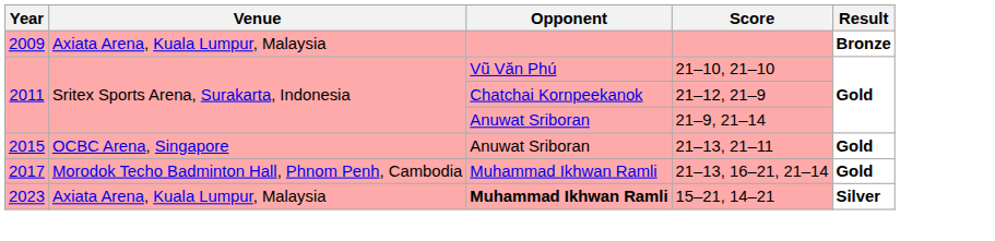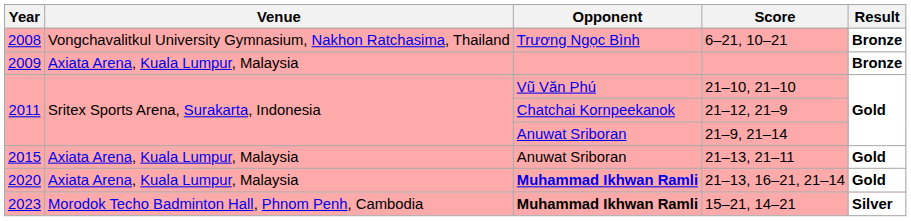 <table class="sortable wikitable" style="font-size: 90%;">
 <tr>
 <th>Year</th>
 <th>Venue</th>
 <th>Opponent</th>
 <th>Score</th>
 <th>Result</th>
+</tr>
+<tr style="background:#FFAAAA">
+<td align="center"><a href='#'>2008</a></td>
+<td align="left">Vongchavalitkul University Gymnasium, <a href='#'>Nakhon Ratchasima</a>, Thailand</td>
+<td align="left"> <a href='#'>Trương Ngọc Bình</a></td>
+<td align="left">6–21, 10–21</td>
+<td style="text-align:left; background:white"> <strong>Bronze</strong></td>
 </tr>
 <tr style="background:#FFAAAA">
 <td align="center"><a href='#'>2009</a></td>
 <td align="left"><a href='#'>Axiata Arena</a>, <a href='#'>Kuala Lumpur</a>, Malaysia</td>
 <td align="left"></td>
 <td align="left"></td>
 <td style="text-align:left; background:white"> <strong>Bronze</strong></td>
 </tr>
 <tr style="background:#FFAAAA">
 <td rowspan="3" align="center"><a href='#'>2011</a></td>
 <td rowspan="3" align="left">Sritex Sports Arena, <a href='#'>Surakarta</a>, Indonesia</td>
 <td align="left"> <a href='#'>Vũ Văn Phú</a></td>
 <td align="left">21–10, 21–10</td>
 <td rowspan="3" style="text-align:left; background:white"> <strong>Gold</strong></td>
 </tr>
 <tr style="background:#FFAAAA">
 <td align="left"> <a href='#'>Chatchai Kornpeekanok</a></td>
 <td align="left">21–12, 21–9</td>
 </tr>
 <tr style="background:#FFAAAA">
 <td align="left"> <a href='#'>Anuwat Sriboran</a></td>
 <td align="left">21–9, 21–14</td>
 </tr>
 <tr style="background:#FFAAAA">
 <td align="center"><a href='#'>2015</a></td>
-<td align="left"><a href='#'>OCBC Arena</a>, <a href='#'>Singapore</a></td>
+<td align="left"><a href='#'>Axiata Arena</a>, <a href='#'>Kuala Lumpur</a>, Malaysia</td>
 <td align="left"> Anuwat Sriboran</td>
 <td align="left">21–13, 21–11</td>
 <td style="text-align:left; background:white"> <strong>Gold</strong></td>
 </tr>
 <tr style="background:#FFAAAA">
-<td align="center"><a href='#'>2017</a></td>
-<td align="left"><a href='#'>Morodok Techo Badminton Hall</a>, <a href='#'>Phnom Penh</a>, Cambodia</td>
-<td align="left"> <a href='#'>Muhammad Ikhwan Ramli</a></td>
+<td align="center"><a href='#'>2020</a></td>
+<td align="left"><a href='#'>Axiata Arena</a>, <a href='#'>Kuala Lumpur</a>, Malaysia</td>
+<td align="left"><strong> <a href='#'>Muhammad Ikhwan Ramli</a></strong></td>
 <td align="left">21–13, 16–21, 21–14</td>
 <td style="text-align:left; background:white"> <strong>Gold</strong></td>
 </tr>
 <tr style="background:#FFAAAA">
 <td align="center"><a href='#'>2023</a></td>
-<td align="left"><a href='#'>Axiata Arena</a>, <a href='#'>Kuala Lumpur</a>, Malaysia</td>
+<td align="left"><a href='#'>Morodok Techo Badminton Hall</a>, <a href='#'>Phnom Penh</a>, Cambodia</td>
 <td align="left"><strong> Muhammad Ikhwan Ramli</strong></td>
 <td align="left">15–21, 14–21</td>
 <td style="text-align:left; background:white"> <strong>Silver</strong></td>
 </tr>
 </table>
